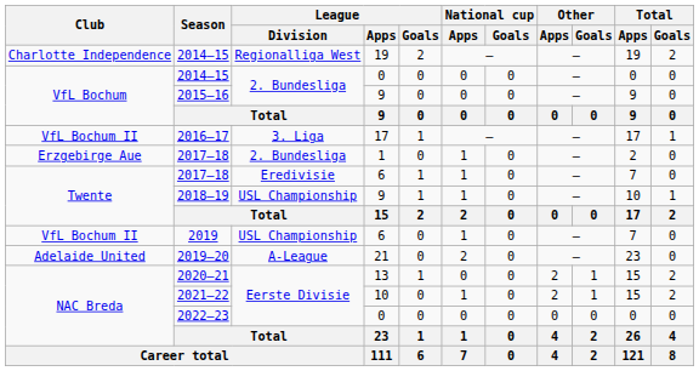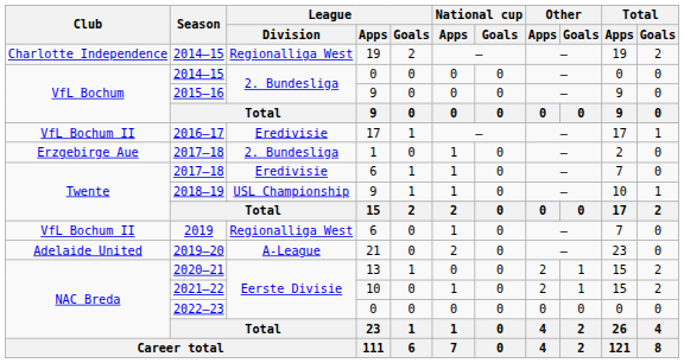 <table class="wikitable" style="text-align:center">
 <tr>
 <th rowspan="2">Club</th>
 <th rowspan="2">Season</th>
 <th colspan="3">League</th>
 <th colspan="2">National cup</th>
 <th colspan="2">Other</th>
 <th colspan="2">Total</th>
 </tr>
 <tr>
 <th>Division</th>
 <th>Apps</th>
 <th>Goals</th>
 <th>Apps</th>
 <th>Goals</th>
 <th>Apps</th>
 <th>Goals</th>
 <th>Apps</th>
 <th>Goals</th>
 </tr>
 <tr>
 <td><a href='#'>Charlotte Independence</a></td>
 <td><a href='#'>2014–15</a></td>
 <td><a href='#'>Regionalliga West</a></td>
 <td>19</td>
 <td>2</td>
 <td colspan="2">—</td>
 <td colspan="2">—</td>
 <td>19</td>
 <td>2</td>
 </tr>
 <tr>
 <td rowspan="3"><a href='#'>VfL Bochum</a></td>
 <td><a href='#'>2014–15</a></td>
 <td rowspan="2"><a href='#'>2. Bundesliga</a></td>
 <td>0</td>
 <td>0</td>
 <td>0</td>
 <td>0</td>
 <td colspan="2">—</td>
 <td>0</td>
 <td>0</td>
 </tr>
 <tr>
 <td><a href='#'>2015–16</a></td>
 <td>9</td>
 <td>0</td>
 <td>0</td>
 <td>0</td>
 <td colspan="2">—</td>
 <td>9</td>
 <td>0</td>
 </tr>
 <tr>
 <th colspan="2">Total</th>
 <th>9</th>
 <th>0</th>
 <th>0</th>
 <th>0</th>
 <th>0</th>
 <th>0</th>
 <th>9</th>
 <th>0</th>
 </tr>
 <tr>
 <td><a href='#'>VfL Bochum II</a></td>
 <td><a href='#'>2016–17</a></td>
-<td><a href='#'>3. Liga</a></td>
+<td><a href='#'>Eredivisie</a></td>
 <td>17</td>
 <td>1</td>
 <td colspan="2">—</td>
 <td colspan="2">—</td>
 <td>17</td>
 <td>1</td>
 </tr>
 <tr>
 <td><a href='#'>Erzgebirge Aue</a></td>
 <td><a href='#'>2017–18</a></td>
 <td><a href='#'>2. Bundesliga</a></td>
 <td>1</td>
 <td>0</td>
 <td>1</td>
 <td>0</td>
 <td colspan="2">—</td>
 <td>2</td>
 <td>0</td>
 </tr>
 <tr>
 <td rowspan="3"><a href='#'>Twente</a></td>
 <td><a href='#'>2017–18</a></td>
 <td><a href='#'>Eredivisie</a></td>
 <td>6</td>
 <td>1</td>
 <td>1</td>
 <td>0</td>
 <td colspan="2">—</td>
 <td>7</td>
 <td>0</td>
 </tr>
 <tr>
 <td><a href='#'>2018–19</a></td>
 <td><a href='#'>USL Championship</a></td>
 <td>9</td>
 <td>1</td>
 <td>1</td>
 <td>0</td>
 <td colspan="2">—</td>
 <td>10</td>
 <td>1</td>
 </tr>
 <tr>
 <th colspan="2">Total</th>
 <th>15</th>
 <th>2</th>
 <th>2</th>
 <th>0</th>
 <th>0</th>
 <th>0</th>
 <th>17</th>
 <th>2</th>
 </tr>
 <tr>
 <td><a href='#'>VfL Bochum II</a></td>
 <td><a href='#'>2019</a></td>
-<td><a href='#'>USL Championship</a></td>
+<td><a href='#'>Regionalliga West</a></td>
 <td>6</td>
 <td>0</td>
 <td>1</td>
 <td>0</td>
 <td colspan="2">—</td>
 <td>7</td>
 <td>0</td>
 </tr>
 <tr>
 <td><a href='#'>Adelaide United</a></td>
 <td><a href='#'>2019–20</a></td>
 <td><a href='#'>A-League</a></td>
 <td>21</td>
 <td>0</td>
 <td>2</td>
 <td>0</td>
 <td colspan="2">—</td>
 <td>23</td>
 <td>0</td>
 </tr>
 <tr>
 <td rowspan="4"><a href='#'>NAC Breda</a></td>
 <td><a href='#'>2020–21</a></td>
 <td rowspan="3"><a href='#'>Eerste Divisie</a></td>
 <td>13</td>
 <td>1</td>
 <td>0</td>
 <td>0</td>
 <td>2</td>
 <td>1</td>
 <td>15</td>
 <td>2</td>
 </tr>
 <tr>
 <td><a href='#'>2021–22</a></td>
 <td>10</td>
 <td>0</td>
 <td>1</td>
 <td>0</td>
 <td>2</td>
 <td>1</td>
 <td>15</td>
 <td>2</td>
 </tr>
 <tr>
 <td><a href='#'>2022–23</a></td>
 <td>0</td>
 <td>0</td>
 <td>0</td>
 <td>0</td>
 <td>0</td>
 <td>0</td>
 <td>0</td>
 <td>0</td>
 </tr>
 <tr>
 <th colspan="2">Total</th>
 <th>23</th>
 <th>1</th>
 <th>1</th>
 <th>0</th>
 <th>4</th>
 <th>2</th>
 <th>26</th>
 <th>4</th>
 </tr>
 <tr>
 <th colspan="3">Career total</th>
 <th>111</th>
 <th>6</th>
 <th>7</th>
 <th>0</th>
 <th>4</th>
 <th>2</th>
 <th>121</th>
 <th>8</th>
 </tr>
 </table>
